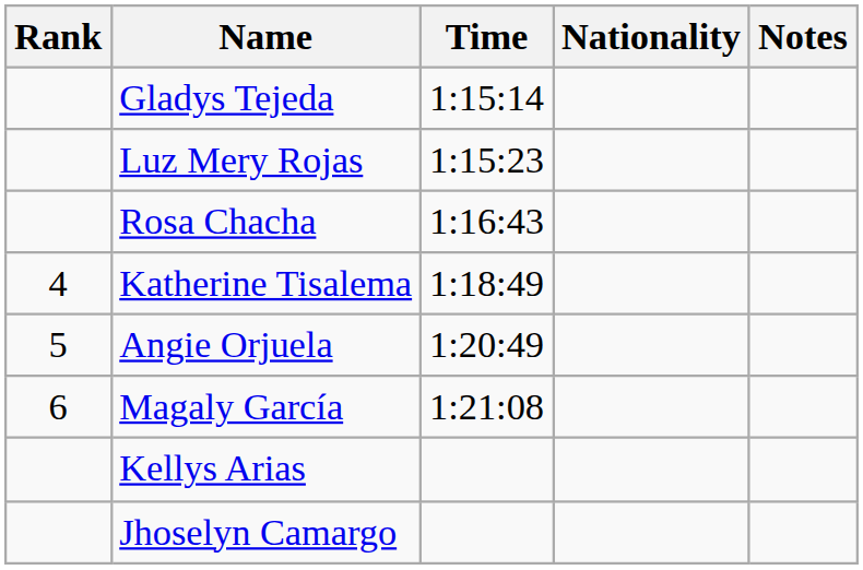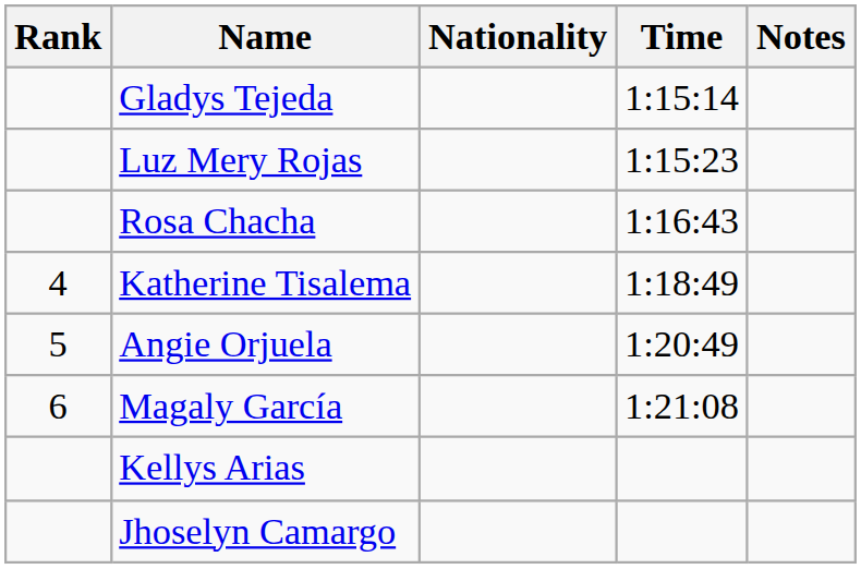 <table class="wikitable sortable" style="text-align:center;font-size:95%">
 <tr>
 <th>Rank</th>
 <th>Name</th>
+<th>Nationality</th>
 <th>Time</th>
-<th>Nationality</th>
 <th>Notes</th>
 </tr>
 <tr>
 <td></td>
 <td align=left><a href='#'>Gladys Tejeda</a></td>
+<td align=left></td>
 <td>1:15:14</td>
-<td align=left></td>
 <td></td>
 </tr>
 <tr>
 <td></td>
 <td align=left><a href='#'>Luz Mery Rojas</a></td>
+<td align=left></td>
 <td>1:15:23</td>
-<td align=left></td>
 <td></td>
 </tr>
 <tr>
 <td></td>
 <td align=left><a href='#'>Rosa Chacha</a></td>
+<td align=left></td>
 <td>1:16:43</td>
-<td align=left></td>
 <td></td>
 </tr>
 <tr>
 <td>4</td>
 <td align=left><a href='#'>Katherine Tisalema</a></td>
+<td align=left></td>
 <td>1:18:49</td>
-<td align=left></td>
 <td></td>
 </tr>
 <tr>
 <td>5</td>
 <td align=left><a href='#'>Angie Orjuela</a></td>
+<td align=left></td>
 <td>1:20:49</td>
-<td align=left></td>
 <td></td>
 </tr>
 <tr>
 <td>6</td>
 <td align=left><a href='#'>Magaly García</a></td>
+<td align=left></td>
 <td>1:21:08</td>
-<td align=left></td>
 <td></td>
 </tr>
 <tr>
 <td></td>
 <td align=left><a href='#'>Kellys Arias</a></td>
+<td align=left></td>
 <td></td>
-<td align=left></td>
 <td></td>
 </tr>
 <tr>
 <td></td>
 <td align=left><a href='#'>Jhoselyn Camargo</a></td>
+<td align=left></td>
 <td></td>
-<td align=left></td>
 <td></td>
 </tr>
 </table>
